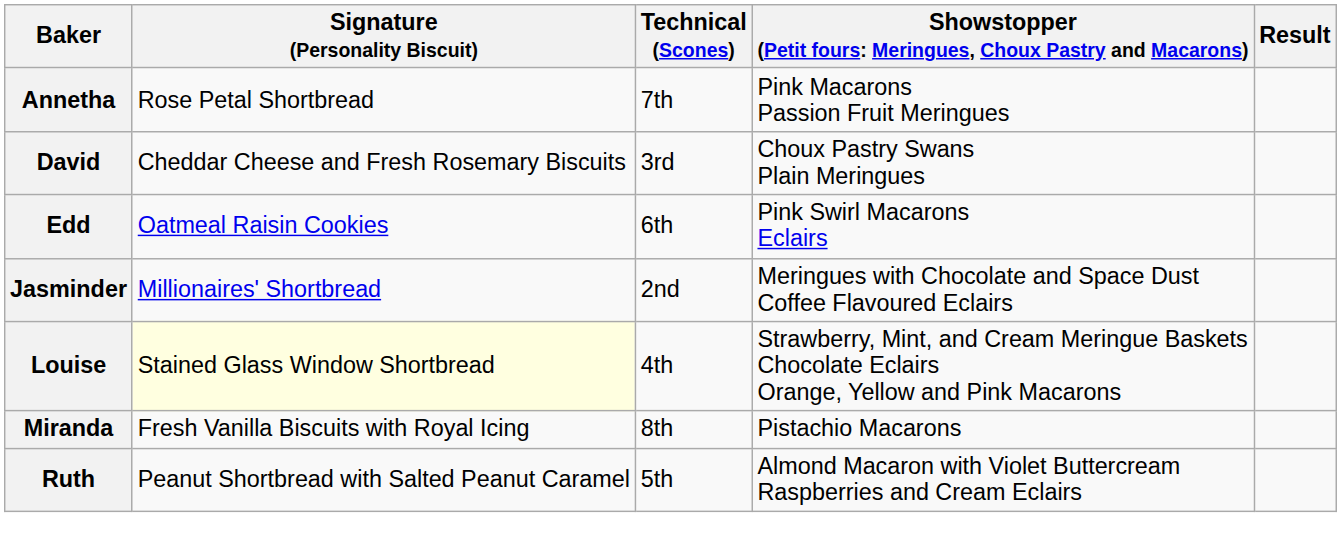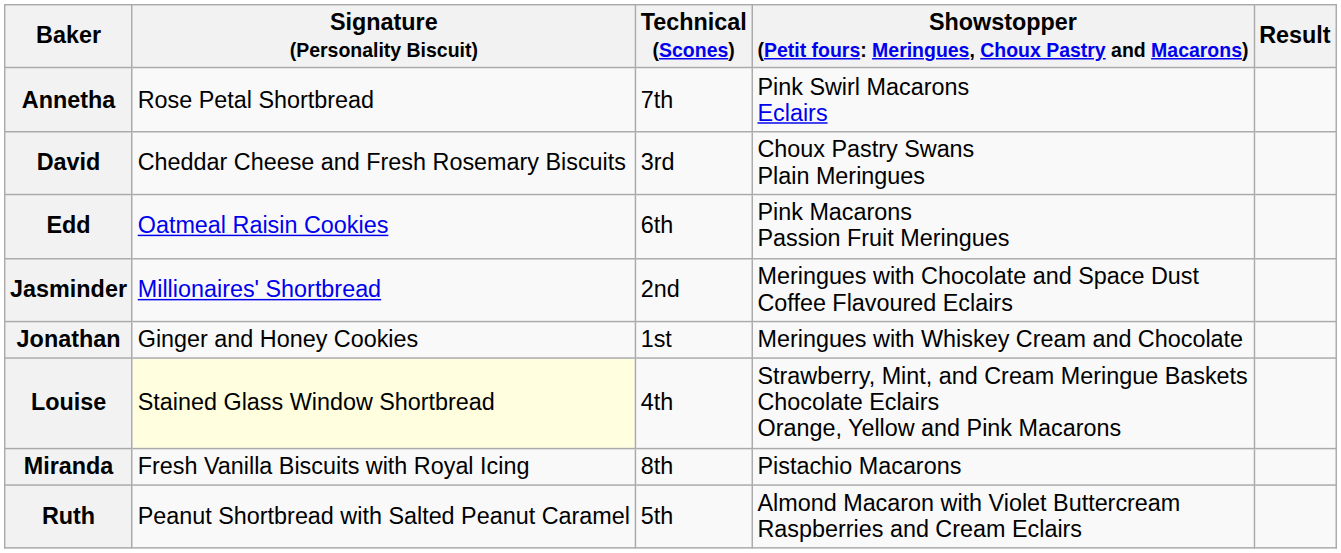 <table class="wikitable sortable col3center sticky-header">
 <tr>
 <th scope="col">Baker</th>
 <th scope="col" class="unsortable">Signature<br><small>(Personality Biscuit)</small></th>
 <th scope="col">Technical<br><small>(<a href='#'>Scones</a>)</small></th>
 <th scope="col" class="unsortable">Showstopper<br><small>(<a href='#'>Petit fours</a>: <a href='#'>Meringues</a>, <a href='#'>Choux Pastry</a> and <a href='#'>Macarons</a>)</small></th>
 <th scope="col">Result</th>
 </tr>
 <tr>
 <th scope="row">Annetha</th>
 <td>Rose Petal Shortbread</td>
 <td>7th</td>
-<td>Pink Macarons<br>Passion Fruit Meringues</td>
+<td>Pink Swirl Macarons<br><a href='#'>Eclairs</a></td>
 <td></td>
 </tr>
 <tr>
 <th scope="row">David</th>
 <td>Cheddar Cheese and Fresh Rosemary Biscuits</td>
 <td>3rd</td>
 <td>Choux Pastry Swans<br>Plain Meringues</td>
 <td></td>
 </tr>
 <tr>
 <th scope="row">Edd</th>
 <td><a href='#'>Oatmeal Raisin Cookies</a></td>
 <td>6th</td>
-<td>Pink Swirl Macarons<br><a href='#'>Eclairs</a></td>
+<td>Pink Macarons<br>Passion Fruit Meringues</td>
 <td></td>
 </tr>
 <tr>
 <th scope="row">Jasminder</th>
 <td><a href='#'>Millionaires' Shortbread</a></td>
 <td>2nd</td>
 <td>Meringues with Chocolate and Space Dust<br>Coffee Flavoured Eclairs</td>
+<td></td>
+</tr>
+<tr>
+<th scope="row">Jonathan</th>
+<td>Ginger and Honey Cookies</td>
+<td>1st</td>
+<td>Meringues with Whiskey Cream and Chocolate</td>
 <td></td>
 </tr>
 <tr>
 <th scope="row">Louise</th>
 <td style="background: lightyellow;">Stained Glass Window Shortbread</td>
 <td>4th</td>
 <td>Strawberry, Mint, and Cream Meringue Baskets<br>Chocolate Eclairs<br>Orange, Yellow and Pink Macarons</td>
 <td></td>
 </tr>
 <tr>
 <th scope="row">Miranda</th>
 <td>Fresh Vanilla Biscuits with Royal Icing</td>
 <td>8th</td>
 <td>Pistachio Macarons</td>
 <td></td>
 </tr>
 <tr>
 <th scope="row">Ruth</th>
 <td>Peanut Shortbread with Salted Peanut Caramel</td>
 <td>5th</td>
 <td>Almond Macaron with Violet Buttercream<br>Raspberries and Cream Eclairs</td>
 <td></td>
 </tr>
 </table>
